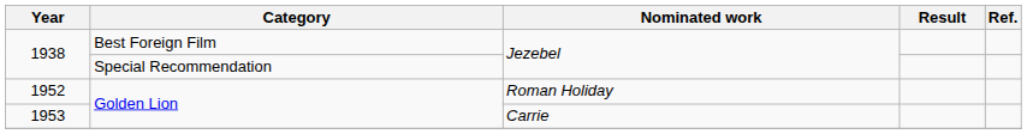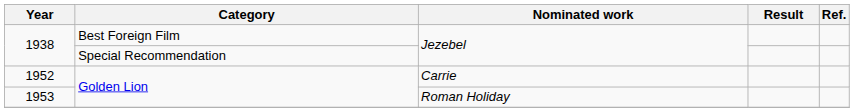 <table class=wikitable>
 <tr>
 <th scope="col" style="width:5em;">Year</th>
 <th scope="col" style="width:26em;">Category</th>
 <th scope="col" style="width:25em;">Nominated work</th>
 <th scope="col" style="width:5em;">Result</th>
 <th>Ref.</th>
 </tr>
 <tr>
 <td style="text-align:center;", rowspan=2>1938</td>
 <td>Best Foreign Film</td>
 <td rowspan=2><em>Jezebel</em></td>
 <td></td>
 <td></td>
 </tr>
 <tr>
 <td>Special Recommendation</td>
 <td></td>
 <td></td>
 </tr>
 <tr>
 <td style="text-align:center;">1952</td>
 <td rowspan=2><a href='#'>Golden Lion</a></td>
-<td><em>Roman Holiday</em></td>
+<td><em>Carrie</em></td>
 <td></td>
 <td></td>
 </tr>
 <tr>
 <td style="text-align:center;">1953</td>
-<td><em>Carrie</em></td>
+<td><em>Roman Holiday</em></td>
 <td></td>
 <td></td>
 </tr>
 <tr>
 </tr>
 </table>
